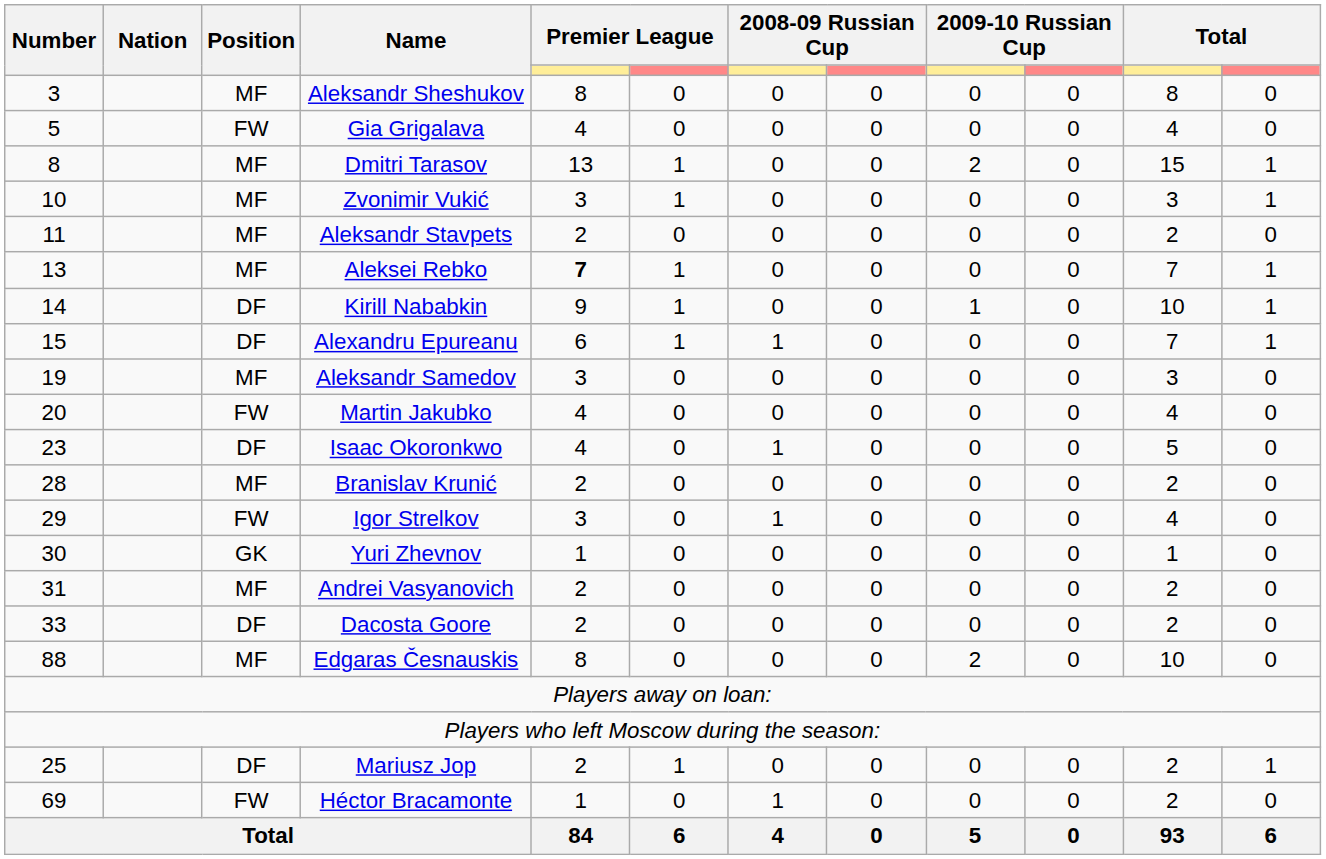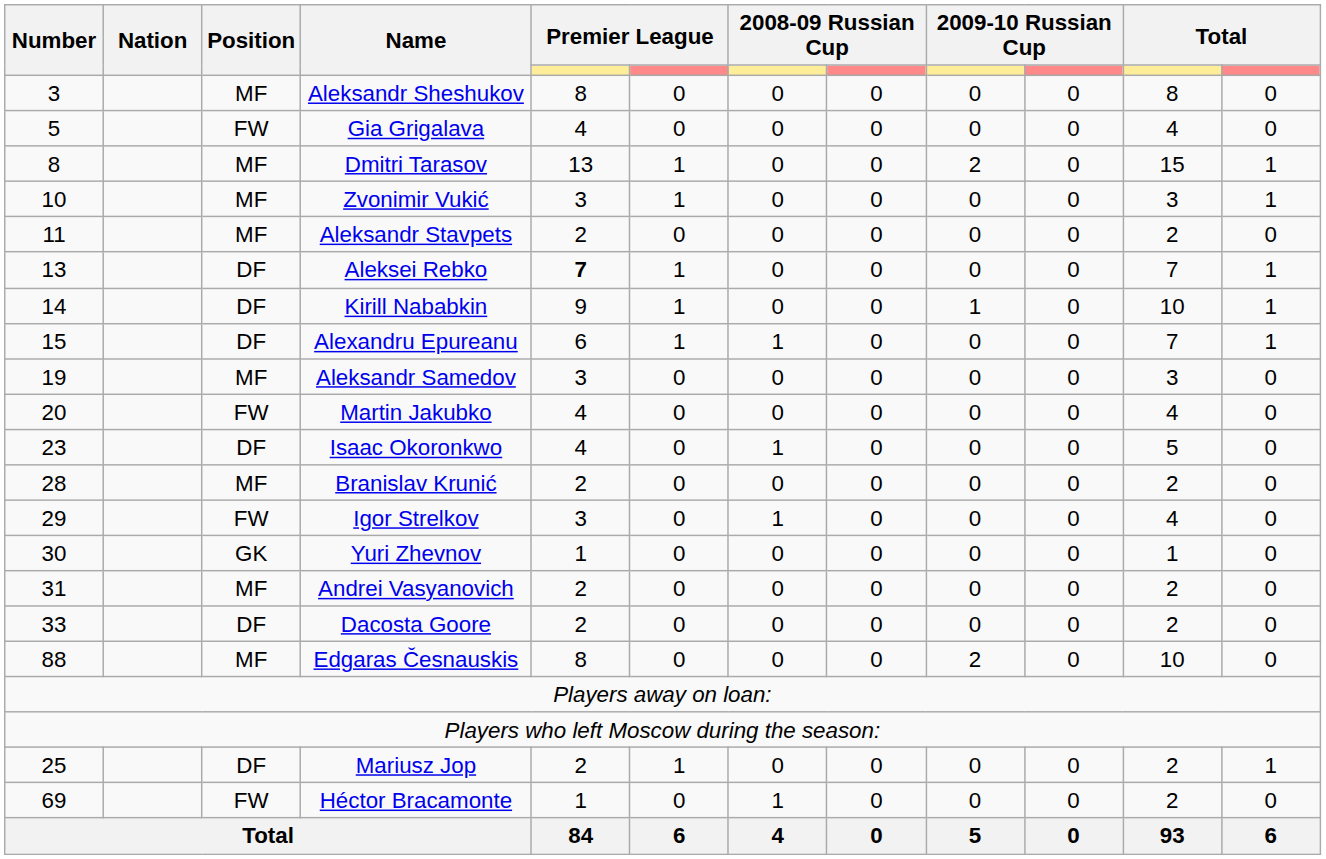 <table class="wikitable" style="font-size: 95%; text-align: center;">
 <tr>
 <th rowspan=2 width=60>Number</th>
 <th rowspan=2 width=60>Nation</th>
 <th rowspan=2 width=60>Position</th>
 <th rowspan=2 width=150>Name</th>
 <th colspan=2>Premier League</th>
 <th colspan=2>2008-09 Russian Cup</th>
 <th colspan=2>2009-10 Russian Cup</th>
 <th colspan=2>Total</th>
 </tr>
 <tr>
 <th style="width:60px; background:#fe9;"></th>
 <th style="width:60px; background:#ff8888;"></th>
 <th style="width:60px; background:#fe9;"></th>
 <th style="width:60px; background:#ff8888;"></th>
 <th style="width:60px; background:#fe9;"></th>
 <th style="width:60px; background:#ff8888;"></th>
 <th style="width:60px; background:#fe9;"></th>
 <th style="width:60px; background:#ff8888;"></th>
 </tr>
 <tr>
 <td>3</td>
 <td></td>
 <td>MF</td>
 <td><a href='#'>Aleksandr Sheshukov</a></td>
 <td>8</td>
 <td>0</td>
 <td>0</td>
 <td>0</td>
 <td>0</td>
 <td>0</td>
 <td>8</td>
 <td>0</td>
 </tr>
 <tr>
 <td>5</td>
 <td></td>
 <td>FW</td>
 <td><a href='#'>Gia Grigalava</a></td>
 <td>4</td>
 <td>0</td>
 <td>0</td>
 <td>0</td>
 <td>0</td>
 <td>0</td>
 <td>4</td>
 <td>0</td>
 </tr>
 <tr>
 <td>8</td>
 <td></td>
 <td>MF</td>
 <td><a href='#'>Dmitri Tarasov</a></td>
 <td>13</td>
 <td>1</td>
 <td>0</td>
 <td>0</td>
 <td>2</td>
 <td>0</td>
 <td>15</td>
 <td>1</td>
 </tr>
 <tr>
 <td>10</td>
 <td></td>
 <td>MF</td>
 <td><a href='#'>Zvonimir Vukić</a></td>
 <td>3</td>
 <td>1</td>
 <td>0</td>
 <td>0</td>
 <td>0</td>
 <td>0</td>
 <td>3</td>
 <td>1</td>
 </tr>
 <tr>
 <td>11</td>
 <td></td>
 <td>MF</td>
 <td><a href='#'>Aleksandr Stavpets</a></td>
 <td>2</td>
 <td>0</td>
 <td>0</td>
 <td>0</td>
 <td>0</td>
 <td>0</td>
 <td>2</td>
 <td>0</td>
 </tr>
 <tr>
 <td>13</td>
 <td></td>
-<td>MF</td>
+<td>DF</td>
 <td><a href='#'>Aleksei Rebko</a></td>
 <td><strong>7</strong></td>
 <td>1</td>
 <td>0</td>
 <td>0</td>
 <td>0</td>
 <td>0</td>
 <td>7</td>
 <td>1</td>
 </tr>
 <tr>
 <td>14</td>
 <td></td>
 <td>DF</td>
 <td><a href='#'>Kirill Nababkin</a></td>
 <td>9</td>
 <td>1</td>
 <td>0</td>
 <td>0</td>
 <td>1</td>
 <td>0</td>
 <td>10</td>
 <td>1</td>
 </tr>
 <tr>
 <td>15</td>
 <td></td>
 <td>DF</td>
 <td><a href='#'>Alexandru Epureanu</a></td>
 <td>6</td>
 <td>1</td>
 <td>1</td>
 <td>0</td>
 <td>0</td>
 <td>0</td>
 <td>7</td>
 <td>1</td>
 </tr>
 <tr>
 <td>19</td>
 <td></td>
 <td>MF</td>
 <td><a href='#'>Aleksandr Samedov</a></td>
 <td>3</td>
 <td>0</td>
 <td>0</td>
 <td>0</td>
 <td>0</td>
 <td>0</td>
 <td>3</td>
 <td>0</td>
 </tr>
 <tr>
 <td>20</td>
 <td></td>
 <td>FW</td>
 <td><a href='#'>Martin Jakubko</a></td>
 <td>4</td>
 <td>0</td>
 <td>0</td>
 <td>0</td>
 <td>0</td>
 <td>0</td>
 <td>4</td>
 <td>0</td>
 </tr>
 <tr>
 <td>23</td>
 <td></td>
 <td>DF</td>
 <td><a href='#'>Isaac Okoronkwo</a></td>
 <td>4</td>
 <td>0</td>
 <td>1</td>
 <td>0</td>
 <td>0</td>
 <td>0</td>
 <td>5</td>
 <td>0</td>
 </tr>
 <tr>
 <td>28</td>
 <td></td>
 <td>MF</td>
 <td><a href='#'>Branislav Krunić</a></td>
 <td>2</td>
 <td>0</td>
 <td>0</td>
 <td>0</td>
 <td>0</td>
 <td>0</td>
 <td>2</td>
 <td>0</td>
 </tr>
 <tr>
 <td>29</td>
 <td></td>
 <td>FW</td>
 <td><a href='#'>Igor Strelkov</a></td>
 <td>3</td>
 <td>0</td>
 <td>1</td>
 <td>0</td>
 <td>0</td>
 <td>0</td>
 <td>4</td>
 <td>0</td>
 </tr>
 <tr>
 <td>30</td>
 <td></td>
 <td>GK</td>
 <td><a href='#'>Yuri Zhevnov</a></td>
 <td>1</td>
 <td>0</td>
 <td>0</td>
 <td>0</td>
 <td>0</td>
 <td>0</td>
 <td>1</td>
 <td>0</td>
 </tr>
 <tr>
 <td>31</td>
 <td></td>
 <td>MF</td>
 <td><a href='#'>Andrei Vasyanovich</a></td>
 <td>2</td>
 <td>0</td>
 <td>0</td>
 <td>0</td>
 <td>0</td>
 <td>0</td>
 <td>2</td>
 <td>0</td>
 </tr>
 <tr>
 <td>33</td>
 <td></td>
 <td>DF</td>
 <td><a href='#'>Dacosta Goore</a></td>
 <td>2</td>
 <td>0</td>
 <td>0</td>
 <td>0</td>
 <td>0</td>
 <td>0</td>
 <td>2</td>
 <td>0</td>
 </tr>
 <tr>
 <td>88</td>
 <td></td>
 <td>MF</td>
 <td><a href='#'>Edgaras Česnauskis</a></td>
 <td>8</td>
 <td>0</td>
 <td>0</td>
 <td>0</td>
 <td>2</td>
 <td>0</td>
 <td>10</td>
 <td>0</td>
 </tr>
 <tr>
 <td colspan="14"><em>Players away on loan:</em></td>
 </tr>
 <tr>
 <td colspan="14"><em>Players who left Moscow during the season:</em></td>
 </tr>
 <tr>
 <td>25</td>
 <td></td>
 <td>DF</td>
 <td><a href='#'>Mariusz Jop</a></td>
 <td>2</td>
 <td>1</td>
 <td>0</td>
 <td>0</td>
 <td>0</td>
 <td>0</td>
 <td>2</td>
 <td>1</td>
 </tr>
 <tr>
 <td>69</td>
 <td></td>
 <td>FW</td>
 <td><a href='#'>Héctor Bracamonte</a></td>
 <td>1</td>
 <td>0</td>
 <td>1</td>
 <td>0</td>
 <td>0</td>
 <td>0</td>
 <td>2</td>
 <td>0</td>
 </tr>
 <tr>
 <th colspan=4>Total</th>
 <th>84</th>
 <th>6</th>
 <th>4</th>
 <th>0</th>
 <th>5</th>
 <th>0</th>
 <th>93</th>
 <th>6</th>
 </tr>
 </table>
